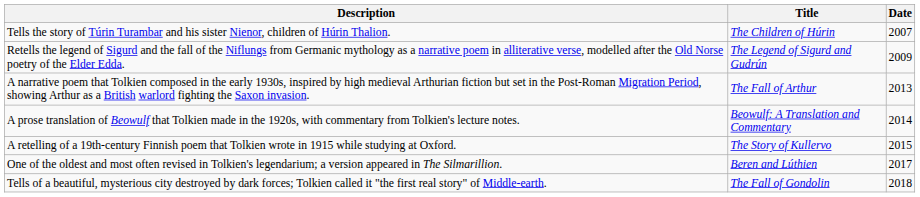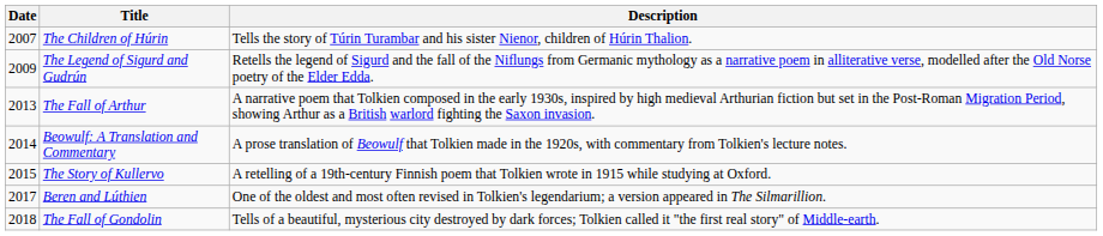 <table class="wikitable">
 <tr>
+<th>Date</th>
+<th>Title</th>
 <th>Description</th>
-<th>Title</th>
-<th>Date</th>
 </tr>
 <tr>
+<td>2007</td>
+<td><em><a href='#'>The Children of Húrin</a></em></td>
 <td>Tells the story of <a href='#'>Túrin Turambar</a> and his sister <a href='#'>Nienor</a>, children of <a href='#'>Húrin Thalion</a>.</td>
-<td><em><a href='#'>The Children of Húrin</a></em></td>
-<td>2007</td>
 </tr>
 <tr>
+<td>2009</td>
+<td><em><a href='#'>The Legend of Sigurd and Gudrún</a></em></td>
 <td>Retells the legend of <a href='#'>Sigurd</a> and the fall of the <a href='#'>Niflungs</a> from Germanic mythology as a <a href='#'>narrative poem</a> in <a href='#'>alliterative verse</a>, modelled after the <a href='#'>Old Norse</a> poetry of the <a href='#'>Elder Edda</a>.</td>
-<td><em><a href='#'>The Legend of Sigurd and Gudrún</a></em></td>
-<td>2009</td>
 </tr>
 <tr>
+<td>2013</td>
+<td><em><a href='#'>The Fall of Arthur</a></em></td>
 <td>A narrative poem that Tolkien composed in the early 1930s, inspired by high medieval Arthurian fiction but set in the Post-Roman <a href='#'>Migration Period</a>, showing Arthur as a <a href='#'>British</a> <a href='#'>warlord</a> fighting the <a href='#'>Saxon invasion</a>.</td>
-<td><em><a href='#'>The Fall of Arthur</a></em></td>
-<td>2013</td>
 </tr>
 <tr>
+<td>2014</td>
+<td><em><a href='#'>Beowulf: A Translation and Commentary</a></em></td>
 <td>A prose translation of <em><a href='#'>Beowulf</a></em> that Tolkien made in the 1920s, with commentary from Tolkien's lecture notes.</td>
-<td><em><a href='#'>Beowulf: A Translation and Commentary</a></em></td>
-<td>2014</td>
 </tr>
 <tr>
+<td>2015</td>
+<td><em><a href='#'>The Story of Kullervo</a></em></td>
 <td>A retelling of a 19th-century Finnish poem that Tolkien wrote in 1915 while studying at Oxford.</td>
-<td><em><a href='#'>The Story of Kullervo</a></em></td>
-<td>2015</td>
 </tr>
 <tr>
+<td>2017</td>
+<td><em><a href='#'>Beren and Lúthien</a></em></td>
 <td>One of the oldest and most often revised in Tolkien's legendarium; a version appeared in <em>The Silmarillion</em>.</td>
-<td><em><a href='#'>Beren and Lúthien</a></em></td>
-<td>2017</td>
 </tr>
 <tr>
+<td>2018</td>
+<td><em><a href='#'>The Fall of Gondolin</a></em></td>
 <td>Tells of a beautiful, mysterious city destroyed by dark forces; Tolkien called it "the first real story" of <a href='#'>Middle-earth</a>.</td>
-<td><em><a href='#'>The Fall of Gondolin</a></em></td>
-<td>2018</td>
 </tr>
 </table>
